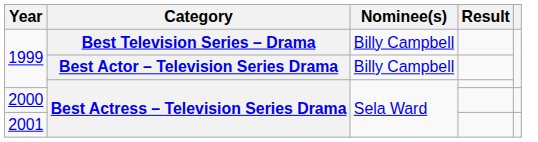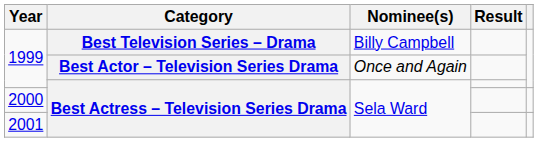 <table class="wikitable plainrowheaders" text-align:center">
 <tr>
 <th scope="col">Year</th>
 <th scope="col">Category</th>
 <th scope="col">Nominee(s)</th>
 <th scope="col">Result</th>
 <th scope="col"></th>
 </tr>
 <tr>
 <td rowspan="3"><a href='#'>1999</a></td>
 <th scope="row" style="text-align:center"><a href='#'>Best Television Series – Drama</a></th>
 <td><a href='#'>Billy Campbell</a> </td>
 <td></td>
 <td rowspan="3"></td>
 </tr>
 <tr>
 <th scope="row" style="text-align:center"><a href='#'>Best Actor – Television Series Drama</a></th>
-<td><a href='#'>Billy Campbell</a> </td>
+<td><em>Once and Again</em></td>
 <td></td>
 </tr>
 <tr>
 <th scope="row" style="text-align:center" rowspan="3"><a href='#'>Best Actress – Television Series Drama</a></th>
 <td rowspan="3"><a href='#'>Sela Ward</a> </td>
 <td></td>
 </tr>
 <tr>
 <td><a href='#'>2000</a></td>
 <td></td>
 <td></td>
 </tr>
 <tr>
 <td><a href='#'>2001</a></td>
 <td></td>
 <td></td>
 </tr>
 </table>
